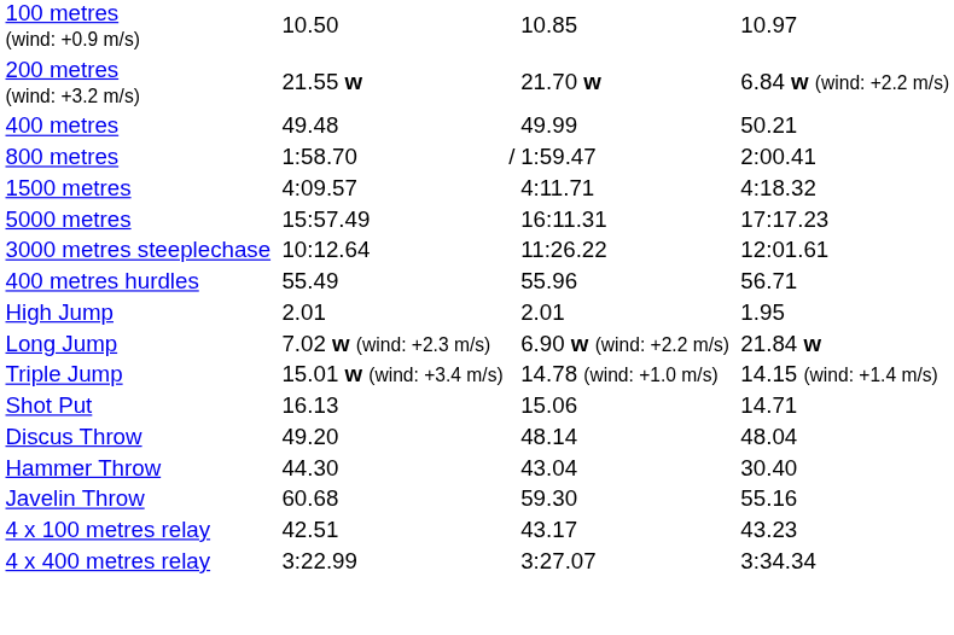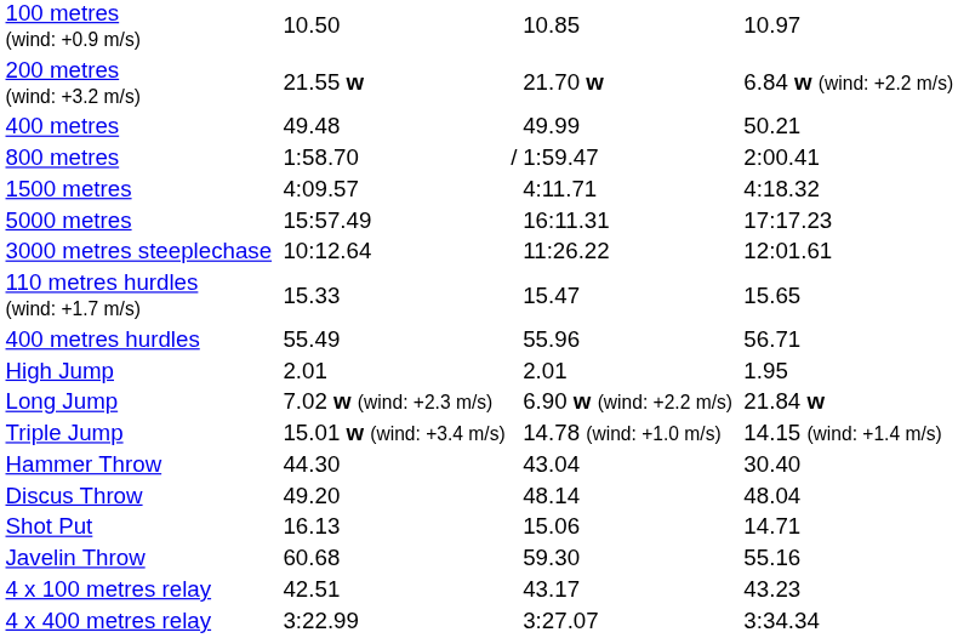 <table>
 <tr>
 <td><a href='#'>100 metres</a> <br> <small>(wind: +0.9 m/s)</small></td>
 <td></td>
 <td>10.50</td>
 <td></td>
 <td>10.85</td>
 <td></td>
 <td>10.97</td>
 </tr>
 <tr>
 <td><a href='#'>200 metres</a> <br> <small>(wind: +3.2 m/s)</small></td>
 <td></td>
 <td>21.55 <strong>w</strong></td>
 <td></td>
 <td>21.70 <strong>w</strong></td>
 <td></td>
 <td>6.84 <strong>w</strong> <small>(wind: +2.2 m/s)</small></td>
 </tr>
 <tr>
 <td><a href='#'>400 metres</a></td>
 <td></td>
 <td>49.48</td>
 <td></td>
 <td>49.99</td>
 <td></td>
 <td>50.21</td>
 </tr>
 <tr>
 <td><a href='#'>800 metres</a></td>
 <td></td>
 <td>1:58.70</td>
 <td>/</td>
 <td>1:59.47</td>
 <td></td>
 <td>2:00.41</td>
 </tr>
 <tr>
 <td><a href='#'>1500 metres</a></td>
 <td></td>
 <td>4:09.57</td>
 <td></td>
 <td>4:11.71</td>
 <td></td>
 <td>4:18.32</td>
 </tr>
 <tr>
 <td><a href='#'>5000 metres</a></td>
 <td></td>
 <td>15:57.49</td>
 <td></td>
 <td>16:11.31</td>
 <td></td>
 <td>17:17.23</td>
 </tr>
 <tr>
 <td><a href='#'>3000 metres steeplechase</a></td>
 <td></td>
 <td>10:12.64</td>
 <td></td>
 <td>11:26.22</td>
 <td></td>
 <td>12:01.61</td>
 </tr>
 <tr>
+<td><a href='#'>110 metres hurdles</a> <br> <small>(wind: +1.7 m/s)</small></td>
+<td></td>
+<td>15.33</td>
+<td></td>
+<td>15.47</td>
+<td></td>
+<td>15.65</td>
+</tr>
+<tr>
 <td><a href='#'>400 metres hurdles</a></td>
 <td></td>
 <td>55.49</td>
 <td></td>
 <td>55.96</td>
 <td></td>
 <td>56.71</td>
 </tr>
 <tr>
 <td><a href='#'>High Jump</a></td>
 <td></td>
 <td>2.01</td>
 <td></td>
 <td>2.01</td>
 <td></td>
 <td>1.95</td>
 </tr>
 <tr>
 <td><a href='#'>Long Jump</a></td>
 <td></td>
 <td>7.02 <strong>w</strong> <small>(wind: +2.3 m/s)</small></td>
 <td></td>
 <td>6.90 <strong>w</strong> <small>(wind: +2.2 m/s)</small></td>
 <td></td>
 <td>21.84 <strong>w</strong></td>
 </tr>
 <tr>
 <td><a href='#'>Triple Jump</a></td>
 <td></td>
 <td>15.01 <strong>w</strong> <small>(wind: +3.4 m/s)</small></td>
 <td></td>
 <td>14.78 <small>(wind: +1.0 m/s)</small></td>
 <td></td>
 <td>14.15 <small>(wind: +1.4 m/s)</small></td>
 </tr>
 <tr>
-<td><a href='#'>Shot Put</a></td>
+<td><a href='#'>Hammer Throw</a></td>
 <td></td>
-<td>16.13</td>
+<td>44.30</td>
 <td></td>
-<td>15.06</td>
+<td>43.04</td>
 <td></td>
-<td>14.71</td>
+<td>30.40</td>
 </tr>
 <tr>
 <td><a href='#'>Discus Throw</a></td>
 <td></td>
 <td>49.20</td>
 <td></td>
 <td>48.14</td>
 <td></td>
 <td>48.04</td>
 </tr>
 <tr>
-<td><a href='#'>Hammer Throw</a></td>
+<td><a href='#'>Shot Put</a></td>
 <td></td>
-<td>44.30</td>
+<td>16.13</td>
 <td></td>
-<td>43.04</td>
+<td>15.06</td>
 <td></td>
-<td>30.40</td>
+<td>14.71</td>
 </tr>
 <tr>
 <td><a href='#'>Javelin Throw</a></td>
 <td></td>
 <td>60.68</td>
 <td></td>
 <td>59.30</td>
 <td></td>
 <td>55.16</td>
 </tr>
 <tr>
 <td><a href='#'>4 x 100 metres relay</a></td>
 <td></td>
 <td>42.51</td>
 <td></td>
 <td>43.17</td>
 <td></td>
 <td>43.23</td>
 </tr>
 <tr>
 <td><a href='#'>4 x 400 metres relay</a></td>
 <td></td>
 <td>3:22.99</td>
 <td></td>
 <td>3:27.07</td>
 <td></td>
 <td>3:34.34</td>
 </tr>
 </table>
